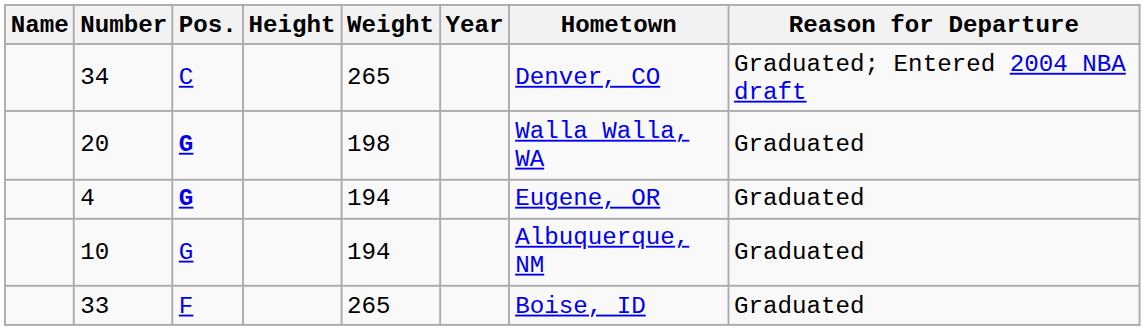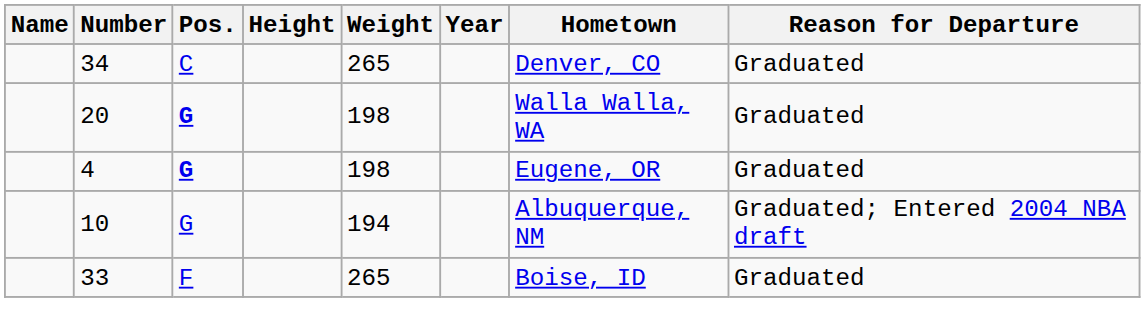 <table class="wikitable sortable" border="1">
 <tr>
 <th>Name</th>
 <th>Number</th>
 <th>Pos.</th>
 <th>Height</th>
 <th>Weight</th>
 <th>Year</th>
 <th>Hometown</th>
 <th class="unsortable">Reason for Departure</th>
 </tr>
 <tr>
 <td></td>
 <td>34</td>
 <td><a href='#'>C</a></td>
 <td></td>
 <td>265</td>
 <td></td>
 <td><a href='#'>Denver, CO</a></td>
-<td>Graduated; Entered <a href='#'>2004 NBA draft</a></td>
+<td>Graduated</td>
 </tr>
 <tr>
 <td></td>
 <td>20</td>
 <td><strong><a href='#'>G</a></strong></td>
 <td></td>
 <td>198</td>
 <td></td>
 <td><a href='#'>Walla Walla, WA</a></td>
 <td>Graduated</td>
 </tr>
 <tr>
 <td></td>
 <td>4</td>
 <td><strong><a href='#'>G</a></strong></td>
 <td></td>
-<td>194</td>
+<td>198</td>
 <td></td>
 <td><a href='#'>Eugene, OR</a></td>
 <td>Graduated</td>
 </tr>
 <tr>
 <td></td>
 <td>10</td>
 <td><a href='#'>G</a></td>
 <td></td>
 <td>194</td>
 <td></td>
 <td><a href='#'>Albuquerque, NM</a></td>
-<td>Graduated</td>
+<td>Graduated; Entered <a href='#'>2004 NBA draft</a></td>
 </tr>
 <tr>
 <td></td>
 <td>33</td>
 <td><a href='#'>F</a></td>
 <td></td>
 <td>265</td>
 <td></td>
 <td><a href='#'>Boise, ID</a></td>
 <td>Graduated</td>
 </tr>
 </table>
